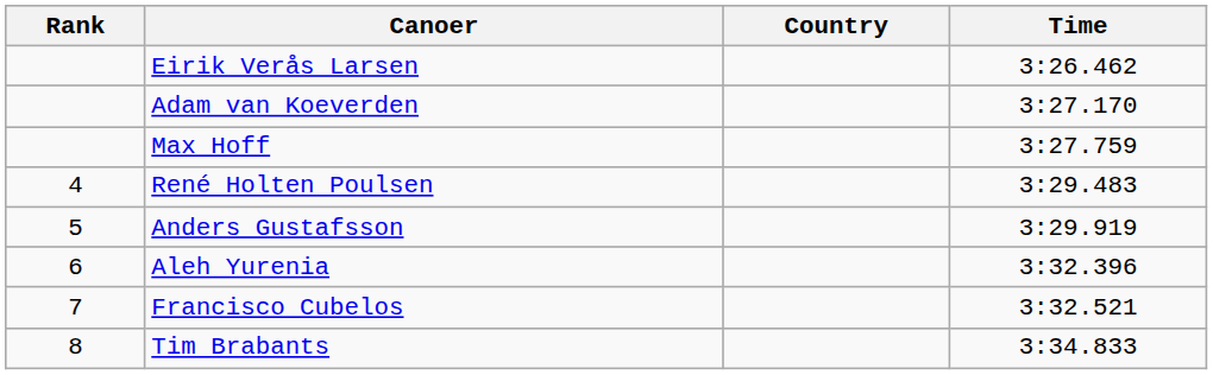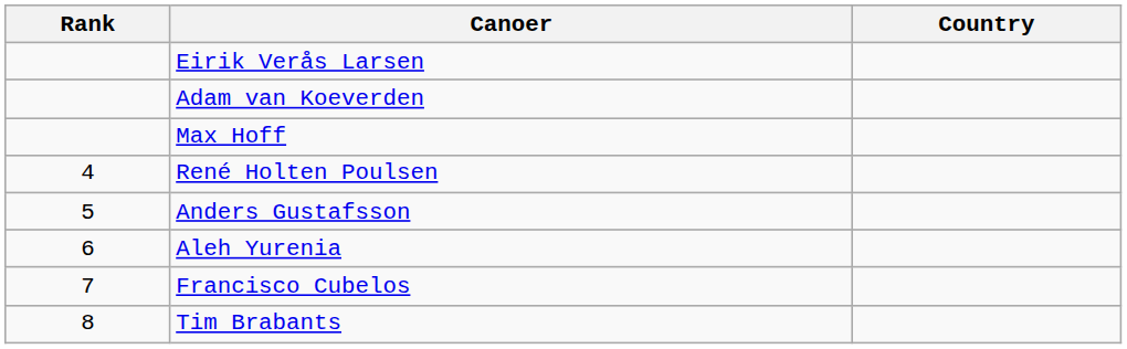 <table class="wikitable" width=50% style="text-align:center;">
 <tr>
 <th>Rank</th>
 <th>Canoer</th>
 <th>Country</th>
-<th>Time</th>
 </tr>
 <tr>
 <td></td>
 <td align="left"><a href='#'>Eirik Verås Larsen</a></td>
 <td align="left"></td>
-<td>3:26.462</td>
 </tr>
 <tr>
 <td></td>
 <td align="left"><a href='#'>Adam van Koeverden</a></td>
 <td align="left"></td>
-<td>3:27.170</td>
 </tr>
 <tr>
 <td></td>
 <td align="left"><a href='#'>Max Hoff</a></td>
 <td align="left"></td>
-<td>3:27.759</td>
 </tr>
 <tr>
 <td>4</td>
 <td align="left"><a href='#'>René Holten Poulsen</a></td>
 <td align="left"></td>
-<td>3:29.483</td>
 </tr>
 <tr>
 <td>5</td>
 <td align="left"><a href='#'>Anders Gustafsson</a></td>
 <td align="left"></td>
-<td>3:29.919</td>
 </tr>
 <tr>
 <td>6</td>
 <td align="left"><a href='#'>Aleh Yurenia</a></td>
 <td align="left"></td>
-<td>3:32.396</td>
 </tr>
 <tr>
 <td>7</td>
 <td align="left"><a href='#'>Francisco Cubelos</a></td>
 <td align="left"></td>
-<td>3:32.521</td>
 </tr>
 <tr>
 <td>8</td>
 <td align="left"><a href='#'>Tim Brabants</a></td>
 <td align="left"></td>
-<td>3:34.833</td>
 </tr>
 </table>
